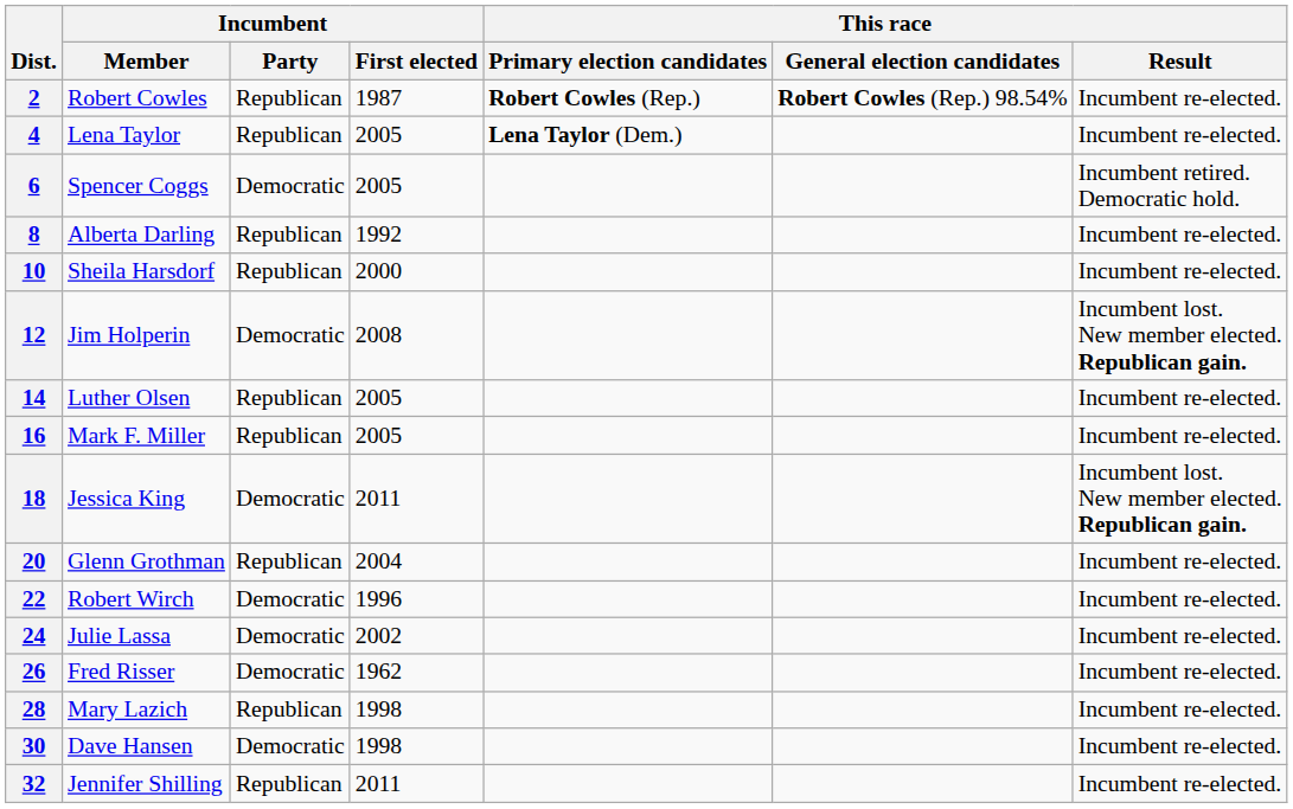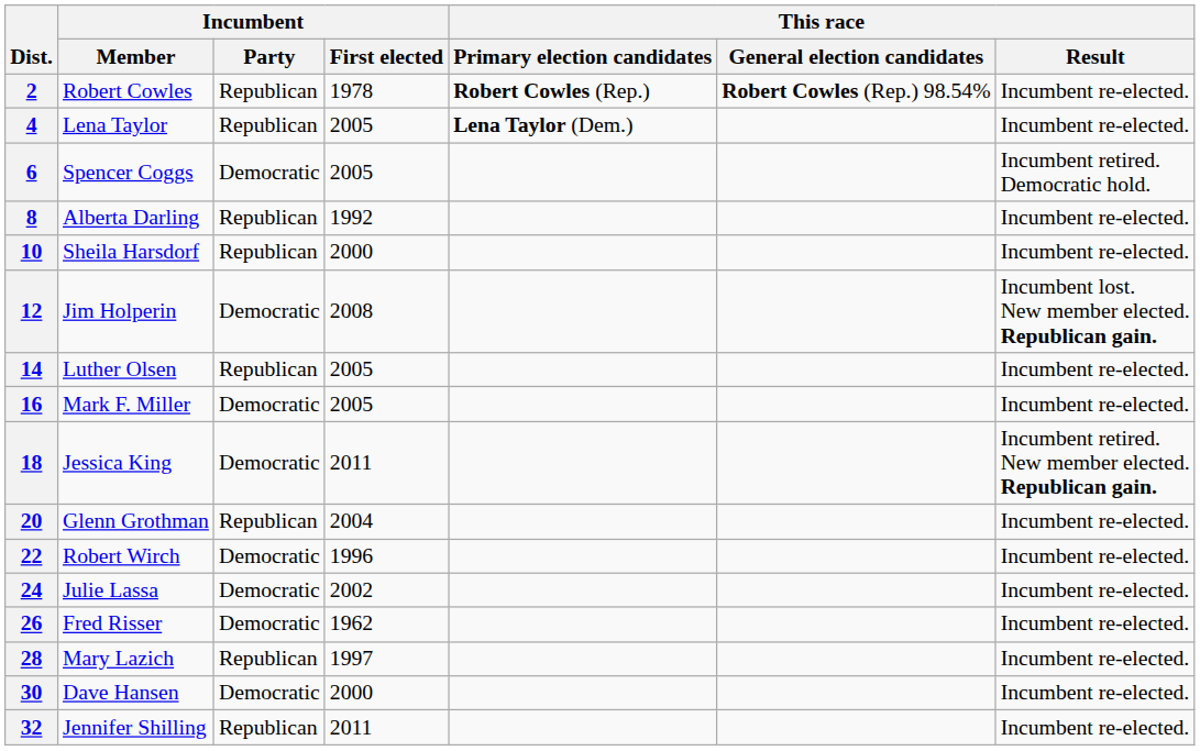 <table class="wikitable sortable">
 <tr valign=bottom>
 <th colspan=1 rowspan=2>Dist.</th>
 <th colspan=3>Incumbent</th>
 <th colspan="3">This race</th>
 </tr>
 <tr valign=bottom>
 <th>Member</th>
 <th>Party</th>
 <th>First elected</th>
 <th>Primary election candidates</th>
 <th>General election candidates</th>
 <th>Result</th>
 </tr>
 <tr>
 <th><a href='#'>2</a></th>
 <td><a href='#'>Robert Cowles</a></td>
 <td>Republican</td>
-<td>1987 </td>
+<td>1978 </td>
 <td><strong>Robert Cowles</strong> (Rep.)</td>
 <td> <strong>Robert Cowles</strong> (Rep.) 98.54%</td>
 <td>Incumbent re-elected.</td>
 </tr>
 <tr>
 <th><a href='#'>4</a></th>
 <td><a href='#'>Lena Taylor</a></td>
 <td>Republican</td>
 <td>2005</td>
 <td><strong>Lena Taylor</strong> (Dem.)</td>
 <td nowrap></td>
 <td>Incumbent re-elected.</td>
 </tr>
 <tr>
 <th><a href='#'>6</a></th>
 <td><a href='#'>Spencer Coggs</a></td>
 <td>Democratic</td>
 <td>2005 </td>
 <td></td>
 <td nowrap=""></td>
 <td>Incumbent retired.<br>Democratic hold.</td>
 </tr>
 <tr>
 <th><a href='#'>8</a></th>
 <td><a href='#'>Alberta Darling</a></td>
 <td>Republican</td>
 <td>1992</td>
 <td></td>
 <td nowrap></td>
 <td>Incumbent re-elected.</td>
 </tr>
 <tr>
 <th><a href='#'>10</a></th>
 <td><a href='#'>Sheila Harsdorf</a></td>
 <td>Republican</td>
 <td>2000</td>
 <td></td>
 <td nowrap></td>
 <td>Incumbent re-elected.</td>
 </tr>
 <tr>
 <th><a href='#'>12</a></th>
 <td><a href='#'>Jim Holperin</a></td>
 <td>Democratic</td>
 <td>2008</td>
 <td></td>
 <td nowrap=""></td>
 <td>Incumbent lost.<br>New member elected.<br><strong>Republican gain.</strong></td>
 </tr>
 <tr>
 <th><a href='#'>14</a></th>
 <td><a href='#'>Luther Olsen</a></td>
 <td>Republican</td>
 <td>2005</td>
 <td></td>
 <td nowrap></td>
 <td>Incumbent re-elected.</td>
 </tr>
 <tr>
 <th><a href='#'>16</a></th>
 <td><a href='#'>Mark F. Miller</a></td>
-<td>Republican</td>
+<td>Democratic</td>
 <td>2005</td>
 <td></td>
 <td nowrap></td>
 <td>Incumbent re-elected.</td>
 </tr>
 <tr>
 <th><a href='#'>18</a></th>
 <td><a href='#'>Jessica King</a></td>
 <td>Democratic</td>
 <td>2011<br></td>
 <td></td>
 <td nowrap=""></td>
-<td>Incumbent lost.<br>New member elected.<br><strong>Republican gain.</strong></td>
+<td>Incumbent retired.<br>New member elected.<br><strong>Republican gain.</strong></td>
 </tr>
 <tr>
 <th><a href='#'>20</a></th>
 <td><a href='#'>Glenn Grothman</a></td>
 <td>Republican</td>
 <td>2004</td>
 <td></td>
 <td nowrap></td>
 <td>Incumbent re-elected.</td>
 </tr>
 <tr>
 <th><a href='#'>22</a></th>
 <td><a href='#'>Robert Wirch</a></td>
 <td>Democratic</td>
 <td>1996</td>
 <td></td>
 <td nowrap></td>
 <td>Incumbent re-elected.</td>
 </tr>
 <tr>
 <th><a href='#'>24</a></th>
 <td><a href='#'>Julie Lassa</a></td>
 <td>Democratic</td>
 <td>2002 </td>
 <td></td>
 <td nowrap></td>
 <td>Incumbent re-elected.</td>
 </tr>
 <tr>
 <th><a href='#'>26</a></th>
 <td><a href='#'>Fred Risser</a></td>
 <td>Democratic</td>
 <td>1962</td>
 <td></td>
 <td nowrap></td>
 <td>Incumbent re-elected.</td>
 </tr>
 <tr>
 <th><a href='#'>28</a></th>
 <td><a href='#'>Mary Lazich</a></td>
 <td>Republican</td>
-<td>1998</td>
+<td>1997</td>
 <td></td>
 <td nowrap></td>
 <td>Incumbent re-elected.</td>
 </tr>
 <tr>
 <th><a href='#'>30</a></th>
 <td><a href='#'>Dave Hansen</a></td>
 <td>Democratic</td>
-<td>1998</td>
+<td>2000</td>
 <td></td>
 <td nowrap></td>
 <td>Incumbent re-elected.</td>
 </tr>
 <tr>
 <th><a href='#'>32</a></th>
 <td><a href='#'>Jennifer Shilling</a></td>
 <td>Republican</td>
 <td>2011<br></td>
 <td></td>
 <td nowrap></td>
 <td>Incumbent re-elected.</td>
 </tr>
 </table>
